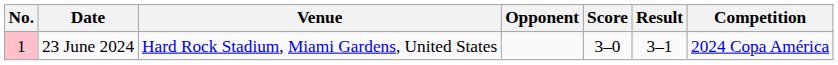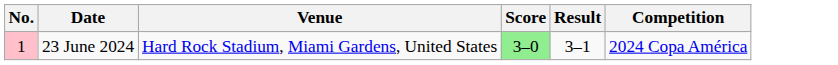 <table class="wikitable sortable">
 <tr>
 <th scope="col">No.</th>
 <th scope="col">Date</th>
 <th scope="col">Venue</th>
-<th scope="col">Opponent</th>
 <th scope="col">Score</th>
 <th scope="col">Result</th>
 <th scope="col">Competition</th>
 </tr>
 <tr>
 <td align="center" style="background: pink;">1</td>
 <td>23 June 2024</td>
 <td><a href='#'>Hard Rock Stadium</a>, <a href='#'>Miami Gardens</a>, United States</td>
-<td></td>
-<td align="center">3–0</td>
+<td align="center" style="background: lightgreen;">3–0</td>
 <td align="center">3–1</td>
 <td><a href='#'>2024 Copa América</a></td>
 </tr>
 </table>
